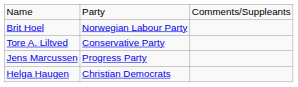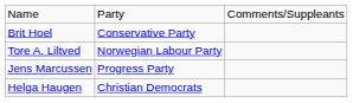 <table class="wikitable">
 <tr>
 <td>Name</td>
 <td>Party</td>
 <td>Comments/Suppleants</td>
 </tr>
 <tr>
 <td><a href='#'>Brit Hoel</a></td>
-<td><a href='#'>Norwegian Labour Party</a></td>
+<td><a href='#'>Conservative Party</a></td>
 <td></td>
 </tr>
 <tr>
 <td><a href='#'>Tore A. Liltved</a></td>
-<td><a href='#'>Conservative Party</a></td>
+<td><a href='#'>Norwegian Labour Party</a></td>
 <td></td>
 </tr>
 <tr>
 <td><a href='#'>Jens Marcussen</a></td>
 <td><a href='#'>Progress Party</a></td>
 <td></td>
 </tr>
 <tr>
 <td><a href='#'>Helga Haugen</a></td>
 <td><a href='#'>Christian Democrats</a></td>
 <td></td>
 </tr>
 </table>
